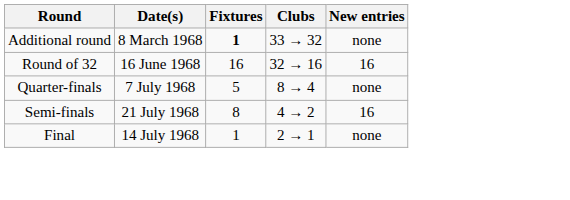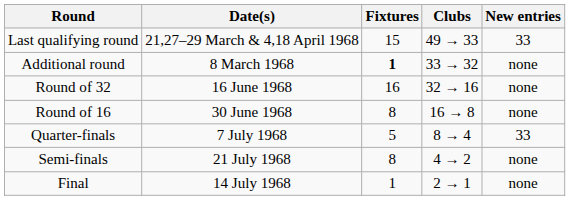 <table class="wikitable" style="text-align:center">
 <tr>
 <th>Round</th>
 <th>Date(s)</th>
 <th>Fixtures</th>
 <th>Clubs</th>
 <th>New entries</th>
+</tr>
+<tr>
+<td>Last qualifying round</td>
+<td>21,27–29 March & 4,18 April 1968</td>
+<td>15</td>
+<td>49 → 33</td>
+<td>33</td>
 </tr>
 <tr>
 <td>Additional round</td>
 <td>8 March 1968</td>
 <td><strong>1</strong></td>
 <td>33 → 32</td>
 <td>none</td>
 </tr>
 <tr>
 <td>Round of 32</td>
 <td>16 June 1968</td>
 <td>16</td>
 <td>32 → 16</td>
-<td>16</td>
+<td>none</td>
+</tr>
+<tr>
+<td>Round of 16</td>
+<td>30 June 1968</td>
+<td>8</td>
+<td>16 → 8</td>
+<td>none</td>
 </tr>
 <tr>
 <td>Quarter-finals</td>
 <td>7 July 1968</td>
 <td>5</td>
 <td>8 → 4</td>
-<td>none</td>
+<td>33</td>
 </tr>
 <tr>
 <td>Semi-finals</td>
 <td>21 July 1968</td>
 <td>8</td>
 <td>4 → 2</td>
-<td>16</td>
+<td>none</td>
 </tr>
 <tr>
 <td>Final</td>
 <td>14 July 1968</td>
 <td>1</td>
 <td>2 → 1</td>
 <td>none</td>
 </tr>
 </table>
